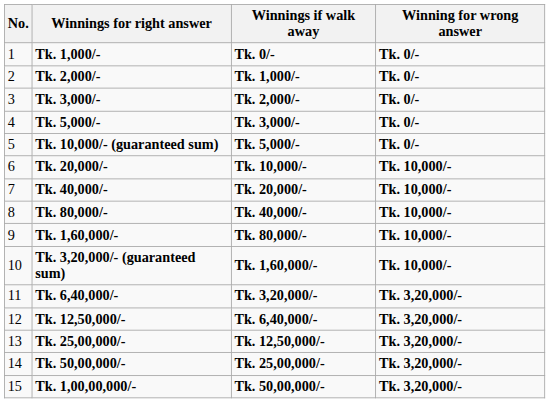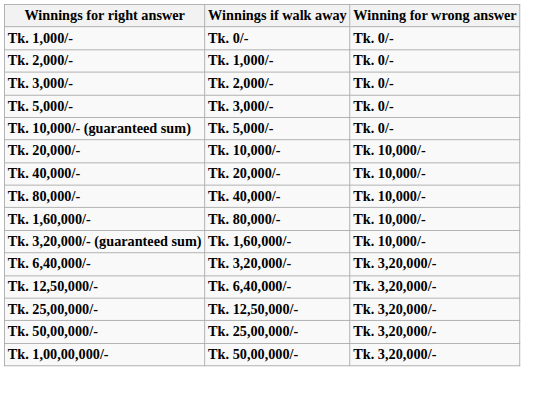 <table class="wikitable">
 <tr>
-<th>No.</th>
 <th>Winnings for right answer</th>
 <th>Winnings if walk away</th>
 <th>Winning for wrong answer</th>
 </tr>
 <tr>
-<td>1</td>
 <td><span><strong>Tk. 1,000/-</strong></span></td>
 <td><span><strong>Tk. 0/-</strong></span></td>
 <td><span><strong>Tk. 0/-</strong></span></td>
 </tr>
 <tr>
-<td>2</td>
 <td><span><strong>Tk. 2,000/-</strong></span></td>
 <td><span><strong>Tk. 1,000/-</strong></span></td>
 <td><span><strong>Tk. 0/-</strong></span></td>
 </tr>
 <tr>
-<td>3</td>
 <td><span><strong>Tk. 3,000/-</strong></span></td>
 <td><span><strong>Tk. 2,000/-</strong></span></td>
 <td><span><strong>Tk. 0/-</strong></span></td>
 </tr>
 <tr>
-<td>4</td>
 <td><span><strong>Tk. 5,000/-</strong></span></td>
 <td><span><strong>Tk. 3,000/-</strong></span></td>
 <td><span><strong>Tk. 0/-</strong></span></td>
 </tr>
 <tr>
-<td>5</td>
 <td><span><strong>Tk. 10,000/- (guaranteed sum)</strong></span></td>
 <td><span><strong>Tk. 5,000/-</strong></span></td>
 <td><span><strong>Tk. 0/-</strong></span></td>
 </tr>
 <tr>
-<td>6</td>
 <td><span><strong>Tk. 20,000/-</strong></span></td>
 <td><span><strong>Tk. 10,000/-</strong></span></td>
 <td><span><strong>Tk. 10,000/-</strong></span></td>
 </tr>
 <tr>
-<td>7</td>
 <td><span><strong>Tk. 40,000/-</strong></span></td>
 <td><span><strong>Tk. 20,000/-</strong></span></td>
 <td><span><strong>Tk. 10,000/-</strong></span></td>
 </tr>
 <tr>
-<td>8</td>
 <td><span><strong>Tk. 80,000/-</strong></span></td>
 <td><span><strong>Tk. 40,000/-</strong></span></td>
 <td><span><strong>Tk. 10,000/-</strong></span></td>
 </tr>
 <tr>
-<td>9</td>
 <td><span><strong>Tk. 1,60,000/-</strong></span></td>
 <td><span><strong>Tk. 80,000/-</strong></span></td>
 <td><span><strong>Tk. 10,000/-</strong></span></td>
 </tr>
 <tr>
-<td>10</td>
 <td><span><strong>Tk. 3,20,000/- (guaranteed sum)</strong></span></td>
 <td><span><strong>Tk. 1,60,000/-</strong></span></td>
 <td><span><strong>Tk. 10,000/-</strong></span></td>
 </tr>
 <tr>
-<td>11</td>
 <td><span><strong>Tk. 6,40,000/-</strong></span></td>
 <td><span><strong>Tk. 3,20,000/-</strong></span></td>
 <td><span><strong>Tk. 3,20,000/-</strong></span></td>
 </tr>
 <tr>
-<td>12</td>
 <td><span><strong>Tk. 12,50,000/-</strong></span></td>
 <td><span><strong>Tk. 6,40,000/-</strong></span></td>
 <td><span><strong>Tk. 3,20,000/-</strong></span></td>
 </tr>
 <tr>
-<td>13</td>
 <td><span><strong>Tk. 25,00,000/-</strong></span></td>
 <td><span><strong>Tk. 12,50,000/-</strong></span></td>
 <td><span><strong>Tk. 3,20,000/-</strong></span></td>
 </tr>
 <tr>
-<td>14</td>
 <td><span><strong>Tk. 50,00,000/-</strong></span></td>
 <td><span><strong>Tk. 25,00,000/-</strong></span></td>
 <td><span><strong>Tk. 3,20,000/-</strong></span></td>
 </tr>
 <tr>
-<td>15</td>
 <td><span><strong>Tk. 1,00,00,000/-</strong></span></td>
 <td><span><strong>Tk. 50,00,000/-</strong></span></td>
 <td><span><strong>Tk. 3,20,000/-</strong></span></td>
 </tr>
 </table>
